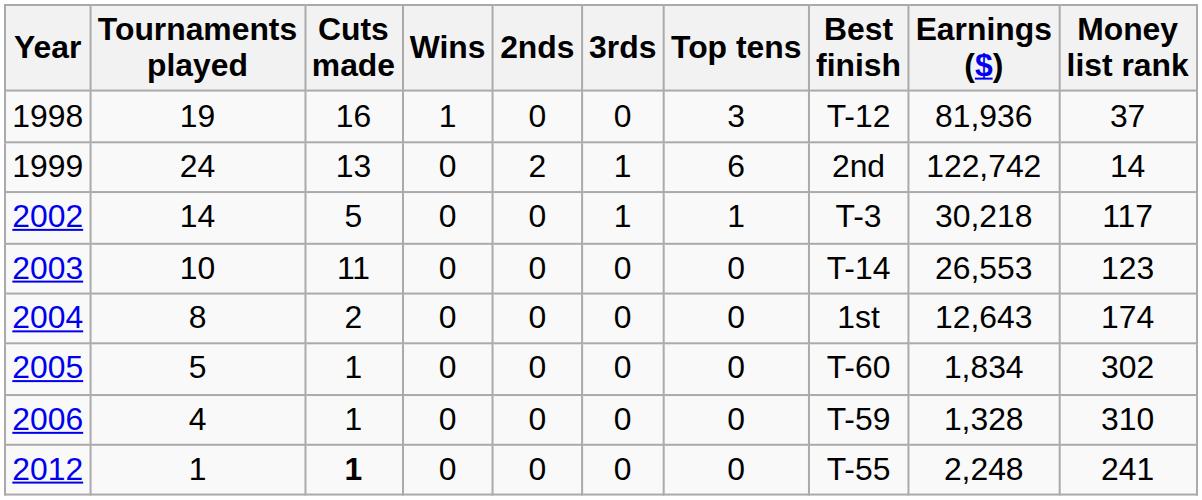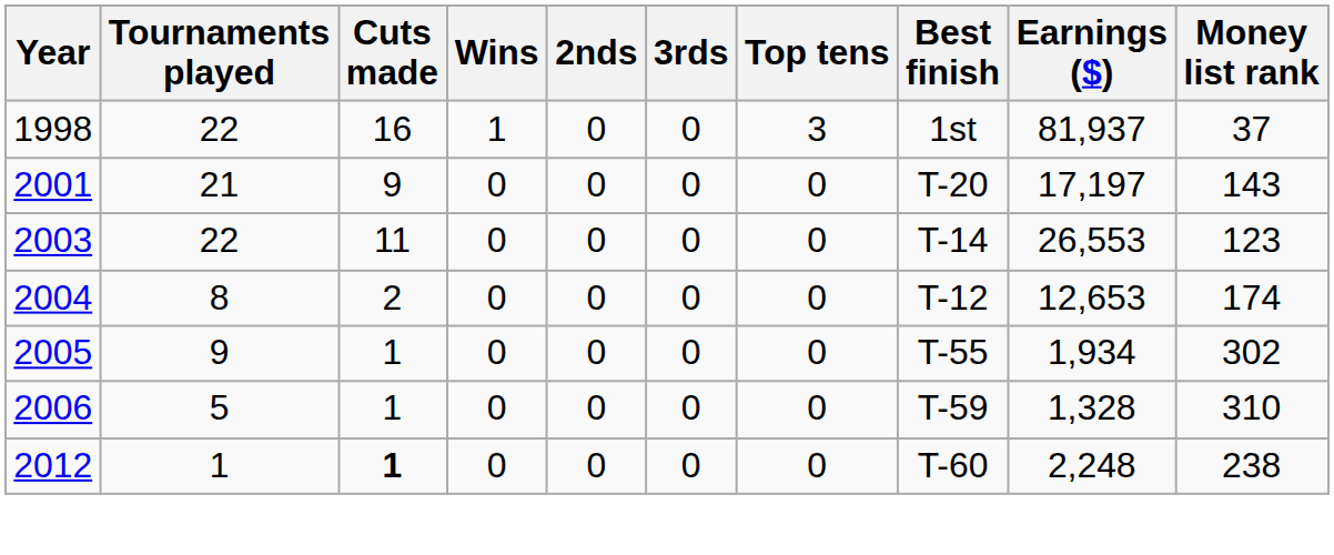 <table class="sortable wikitable"  style="text-align:center">
 <tr>
 <th>Year</th>
 <th>Tournaments <br>played</th>
 <th>Cuts <br>made</th>
 <th>Wins</th>
 <th>2nds</th>
 <th>3rds</th>
 <th>Top tens</th>
 <th>Best<br>finish</th>
 <th>Earnings<br>(<a href='#'>$</a>)</th>
 <th>Money<br>list rank</th>
 </tr>
 <tr>
 <td>1998</td>
-<td>19</td>
+<td>22</td>
 <td>16</td>
 <td>1</td>
 <td>0</td>
 <td>0</td>
 <td>3</td>
-<td>T-12</td>
-<td>81,936</td>
+<td>1st</td>
+<td>81,937</td>
 <td>37</td>
 </tr>
 <tr>
-<td>1999</td>
-<td>24</td>
-<td>13</td>
-<td>0</td>
-<td>2</td>
-<td>1</td>
-<td>6</td>
-<td>2nd</td>
-<td>122,742</td>
-<td>14</td>
-</tr>
-<tr>
-<td><a href='#'>2002</a></td>
-<td>14</td>
-<td>5</td>
+<td><a href='#'>2001</a></td>
+<td>21</td>
+<td>9</td>
 <td>0</td>
 <td>0</td>
-<td>1</td>
-<td>1</td>
-<td>T-3</td>
-<td>30,218</td>
-<td>117</td>
+<td>0</td>
+<td>0</td>
+<td>T-20</td>
+<td>17,197</td>
+<td>143</td>
 </tr>
 <tr>
 <td><a href='#'>2003</a></td>
-<td>10</td>
+<td>22</td>
 <td>11</td>
 <td>0</td>
 <td>0</td>
 <td>0</td>
 <td>0</td>
 <td>T-14</td>
 <td>26,553</td>
 <td>123</td>
 </tr>
 <tr>
 <td><a href='#'>2004</a></td>
 <td>8</td>
 <td>2</td>
 <td>0</td>
 <td>0</td>
 <td>0</td>
 <td>0</td>
-<td>1st</td>
-<td>12,643</td>
+<td>T-12</td>
+<td>12,653</td>
 <td>174</td>
 </tr>
 <tr>
 <td><a href='#'>2005</a></td>
-<td>5</td>
+<td>9</td>
 <td>1</td>
 <td>0</td>
 <td>0</td>
 <td>0</td>
 <td>0</td>
-<td>T-60</td>
-<td>1,834</td>
+<td>T-55</td>
+<td>1,934</td>
 <td>302</td>
 </tr>
 <tr>
 <td><a href='#'>2006</a></td>
-<td>4</td>
+<td>5</td>
 <td>1</td>
 <td>0</td>
 <td>0</td>
 <td>0</td>
 <td>0</td>
 <td>T-59</td>
 <td>1,328</td>
 <td>310</td>
 </tr>
 <tr>
 <td><a href='#'>2012</a></td>
 <td>1</td>
 <td><strong>1</strong></td>
 <td>0</td>
 <td>0</td>
 <td>0</td>
 <td>0</td>
-<td>T-55</td>
+<td>T-60</td>
 <td>2,248</td>
-<td>241</td>
+<td>238</td>
 </tr>
 </table>
